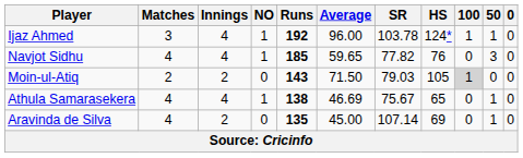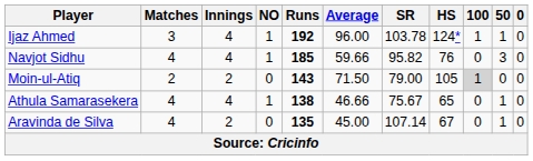 <table class="wikitable" style="text-align: center;">
 <tr>
 <th>Player</th>
 <th>Matches</th>
 <th>Innings</th>
 <th>NO</th>
 <th>Runs</th>
 <th><a href='#'>Average</a></th>
 <th>SR</th>
 <th>HS</th>
 <th>100</th>
 <th>50</th>
 <th>0</th>
 </tr>
 <tr>
 <td style="text-align:left"> <a href='#'>Ijaz Ahmed</a></td>
 <td>3</td>
 <td>4</td>
 <td>1</td>
 <td><strong>192</strong></td>
 <td>96.00</td>
 <td>103.78</td>
 <td>124<a href='#'>*</a></td>
 <td>1</td>
 <td>1</td>
 <td>0</td>
 </tr>
 <tr>
 <td style="text-align:left"> <a href='#'>Navjot Sidhu</a></td>
 <td>4</td>
 <td>4</td>
 <td>1</td>
 <td><strong>185</strong></td>
-<td>59.65</td>
-<td>77.82</td>
+<td>59.66</td>
+<td>95.82</td>
 <td>76</td>
 <td>0</td>
 <td>3</td>
 <td>0</td>
 </tr>
 <tr>
 <td style="text-align:left"> <a href='#'>Moin-ul-Atiq</a></td>
 <td>2</td>
 <td>2</td>
 <td>0</td>
 <td><strong>143</strong></td>
 <td>71.50</td>
-<td>79.03</td>
+<td>79.00</td>
 <td>105</td>
 <td style="background: lightgrey;">1</td>
 <td>0</td>
 <td>0</td>
 </tr>
 <tr>
 <td style="text-align:left"> <a href='#'>Athula Samarasekera</a></td>
 <td>4</td>
 <td>4</td>
 <td>1</td>
 <td><strong>138</strong></td>
-<td>46.69</td>
+<td>46.66</td>
 <td>75.67</td>
 <td>65</td>
 <td>0</td>
 <td>1</td>
 <td>0</td>
 </tr>
 <tr>
 <td style="text-align:left">  <a href='#'>Aravinda de Silva</a></td>
 <td>4</td>
 <td>2</td>
 <td>0</td>
 <td><strong>135</strong></td>
 <td>45.00</td>
 <td>107.14</td>
-<td>69</td>
+<td>67</td>
 <td>0</td>
 <td>1</td>
 <td>0</td>
 </tr>
 <tr>
 <th colspan="11">Source: <em>Cricinfo</em></th>
 </tr>
 </table>
